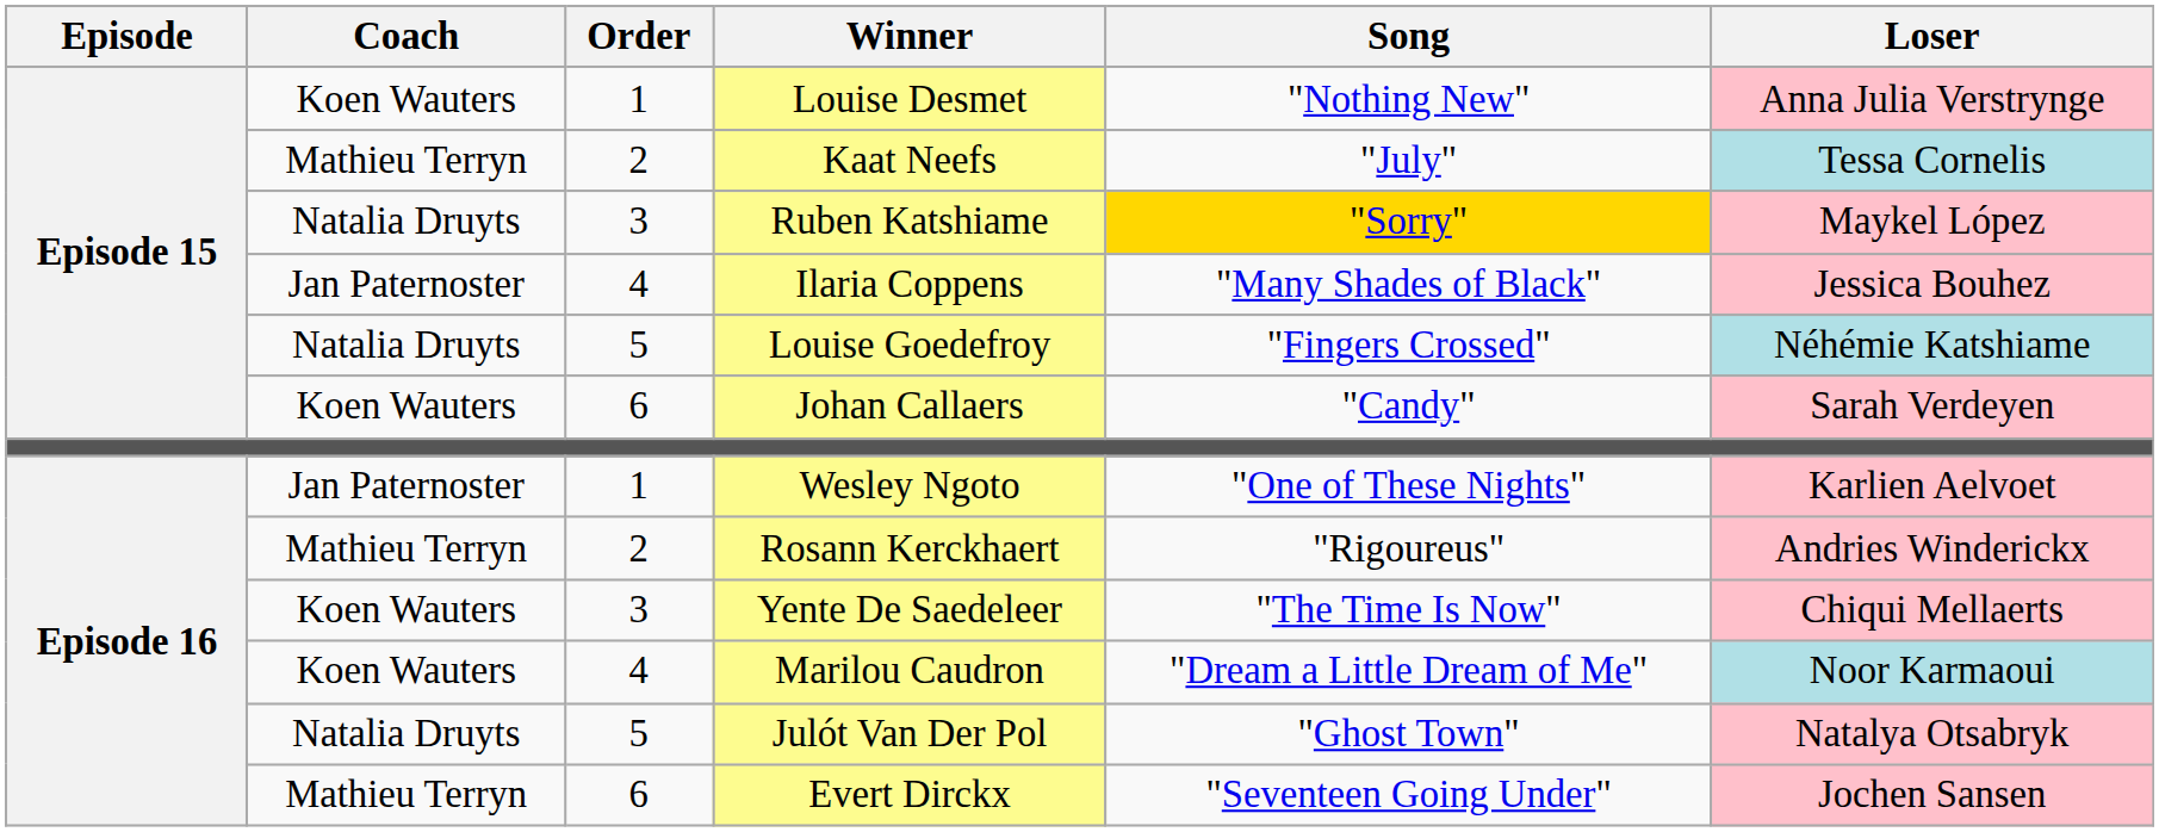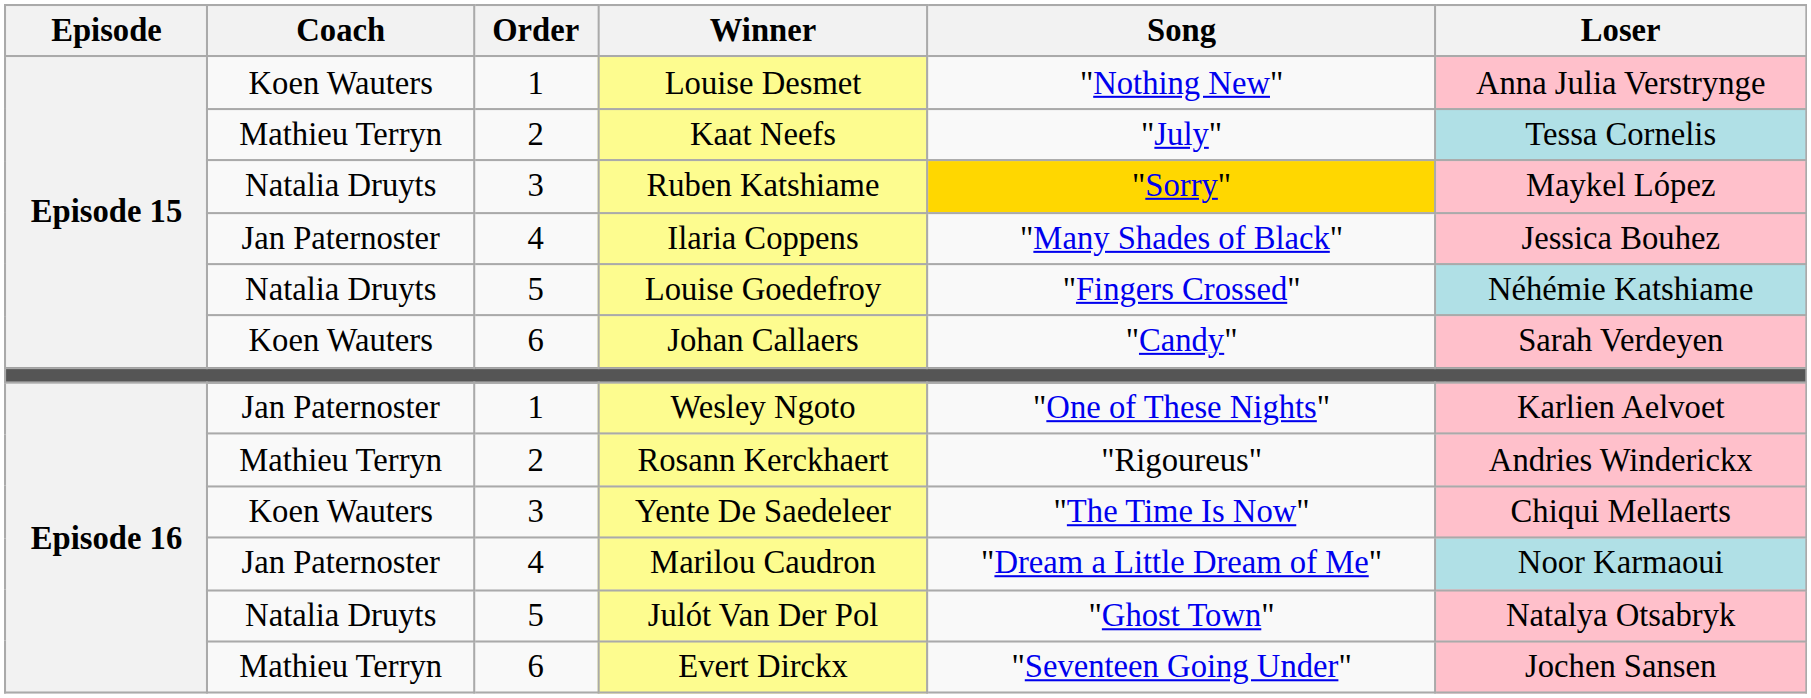 <table class="wikitable" style="text-align:center; width:100%">
 <tr>
 <th>Episode</th>
 <th>Coach</th>
 <th>Order</th>
 <th>Winner</th>
 <th>Song</th>
 <th>Loser</th>
 </tr>
 <tr>
 <th rowspan="6">Episode 15<br></th>
 <td>Koen Wauters</td>
 <td>1</td>
 <td style="background:#fdfc8f">Louise Desmet</td>
 <td>"<a href='#'>Nothing New</a>"</td>
 <td style="background: pink">Anna Julia Verstrynge</td>
 </tr>
 <tr>
 <td>Mathieu Terryn</td>
 <td>2</td>
 <td style="background:#fdfc8f">Kaat Neefs</td>
 <td>"<a href='#'>July</a>"</td>
 <td style="background:#b0e0e6">Tessa Cornelis</td>
 </tr>
 <tr>
 <td>Natalia Druyts</td>
 <td>3</td>
 <td style="background:#fdfc8f">Ruben Katshiame</td>
 <td style="background: gold;">"<a href='#'>Sorry</a>"</td>
 <td style="background: pink">Maykel López</td>
 </tr>
 <tr>
 <td>Jan Paternoster</td>
 <td>4</td>
 <td style="background:#fdfc8f">Ilaria Coppens</td>
 <td>"<a href='#'>Many Shades of Black</a>"</td>
 <td style="background: pink">Jessica Bouhez</td>
 </tr>
 <tr>
 <td>Natalia Druyts</td>
 <td>5</td>
 <td style="background:#fdfc8f">Louise Goedefroy</td>
 <td>"<a href='#'>Fingers Crossed</a>"</td>
 <td style="background:#b0e0e6">Néhémie Katshiame</td>
 </tr>
 <tr>
 <td>Koen Wauters</td>
 <td>6</td>
 <td style="background:#fdfc8f">Johan Callaers</td>
 <td>"<a href='#'>Candy</a>"</td>
 <td style="background: pink">Sarah Verdeyen</td>
 </tr>
 <tr>
 <td colspan="6" style="background:#555"></td>
 </tr>
 <tr>
 <th rowspan="6">Episode 16<br></th>
 <td>Jan Paternoster</td>
 <td>1</td>
 <td style="background:#fdfc8f">Wesley Ngoto</td>
 <td>"<a href='#'>One of These Nights</a>"</td>
 <td style="background: pink">Karlien Aelvoet</td>
 </tr>
 <tr>
 <td>Mathieu Terryn</td>
 <td>2</td>
 <td style="background:#fdfc8f">Rosann Kerckhaert</td>
 <td>"Rigoureus"</td>
 <td style="background: pink">Andries Winderickx</td>
 </tr>
 <tr>
 <td>Koen Wauters</td>
 <td>3</td>
 <td style="background:#fdfc8f">Yente De Saedeleer</td>
 <td>"<a href='#'>The Time Is Now</a>"</td>
 <td style="background: pink">Chiqui Mellaerts</td>
 </tr>
 <tr>
-<td>Koen Wauters</td>
+<td>Jan Paternoster</td>
 <td>4</td>
 <td style="background:#fdfc8f">Marilou Caudron</td>
 <td>"<a href='#'>Dream a Little Dream of Me</a>"</td>
 <td style="background:#b0e0e6">Noor Karmaoui</td>
 </tr>
 <tr>
 <td>Natalia Druyts</td>
 <td>5</td>
 <td style="background:#fdfc8f">Julót Van Der Pol</td>
 <td>"<a href='#'>Ghost Town</a>"</td>
 <td style="background: pink">Natalya Otsabryk</td>
 </tr>
 <tr>
 <td>Mathieu Terryn</td>
 <td>6</td>
 <td style="background:#fdfc8f">Evert Dirckx</td>
 <td>"<a href='#'>Seventeen Going Under</a>"</td>
 <td style="background: pink">Jochen Sansen</td>
 </tr>
 </table>
